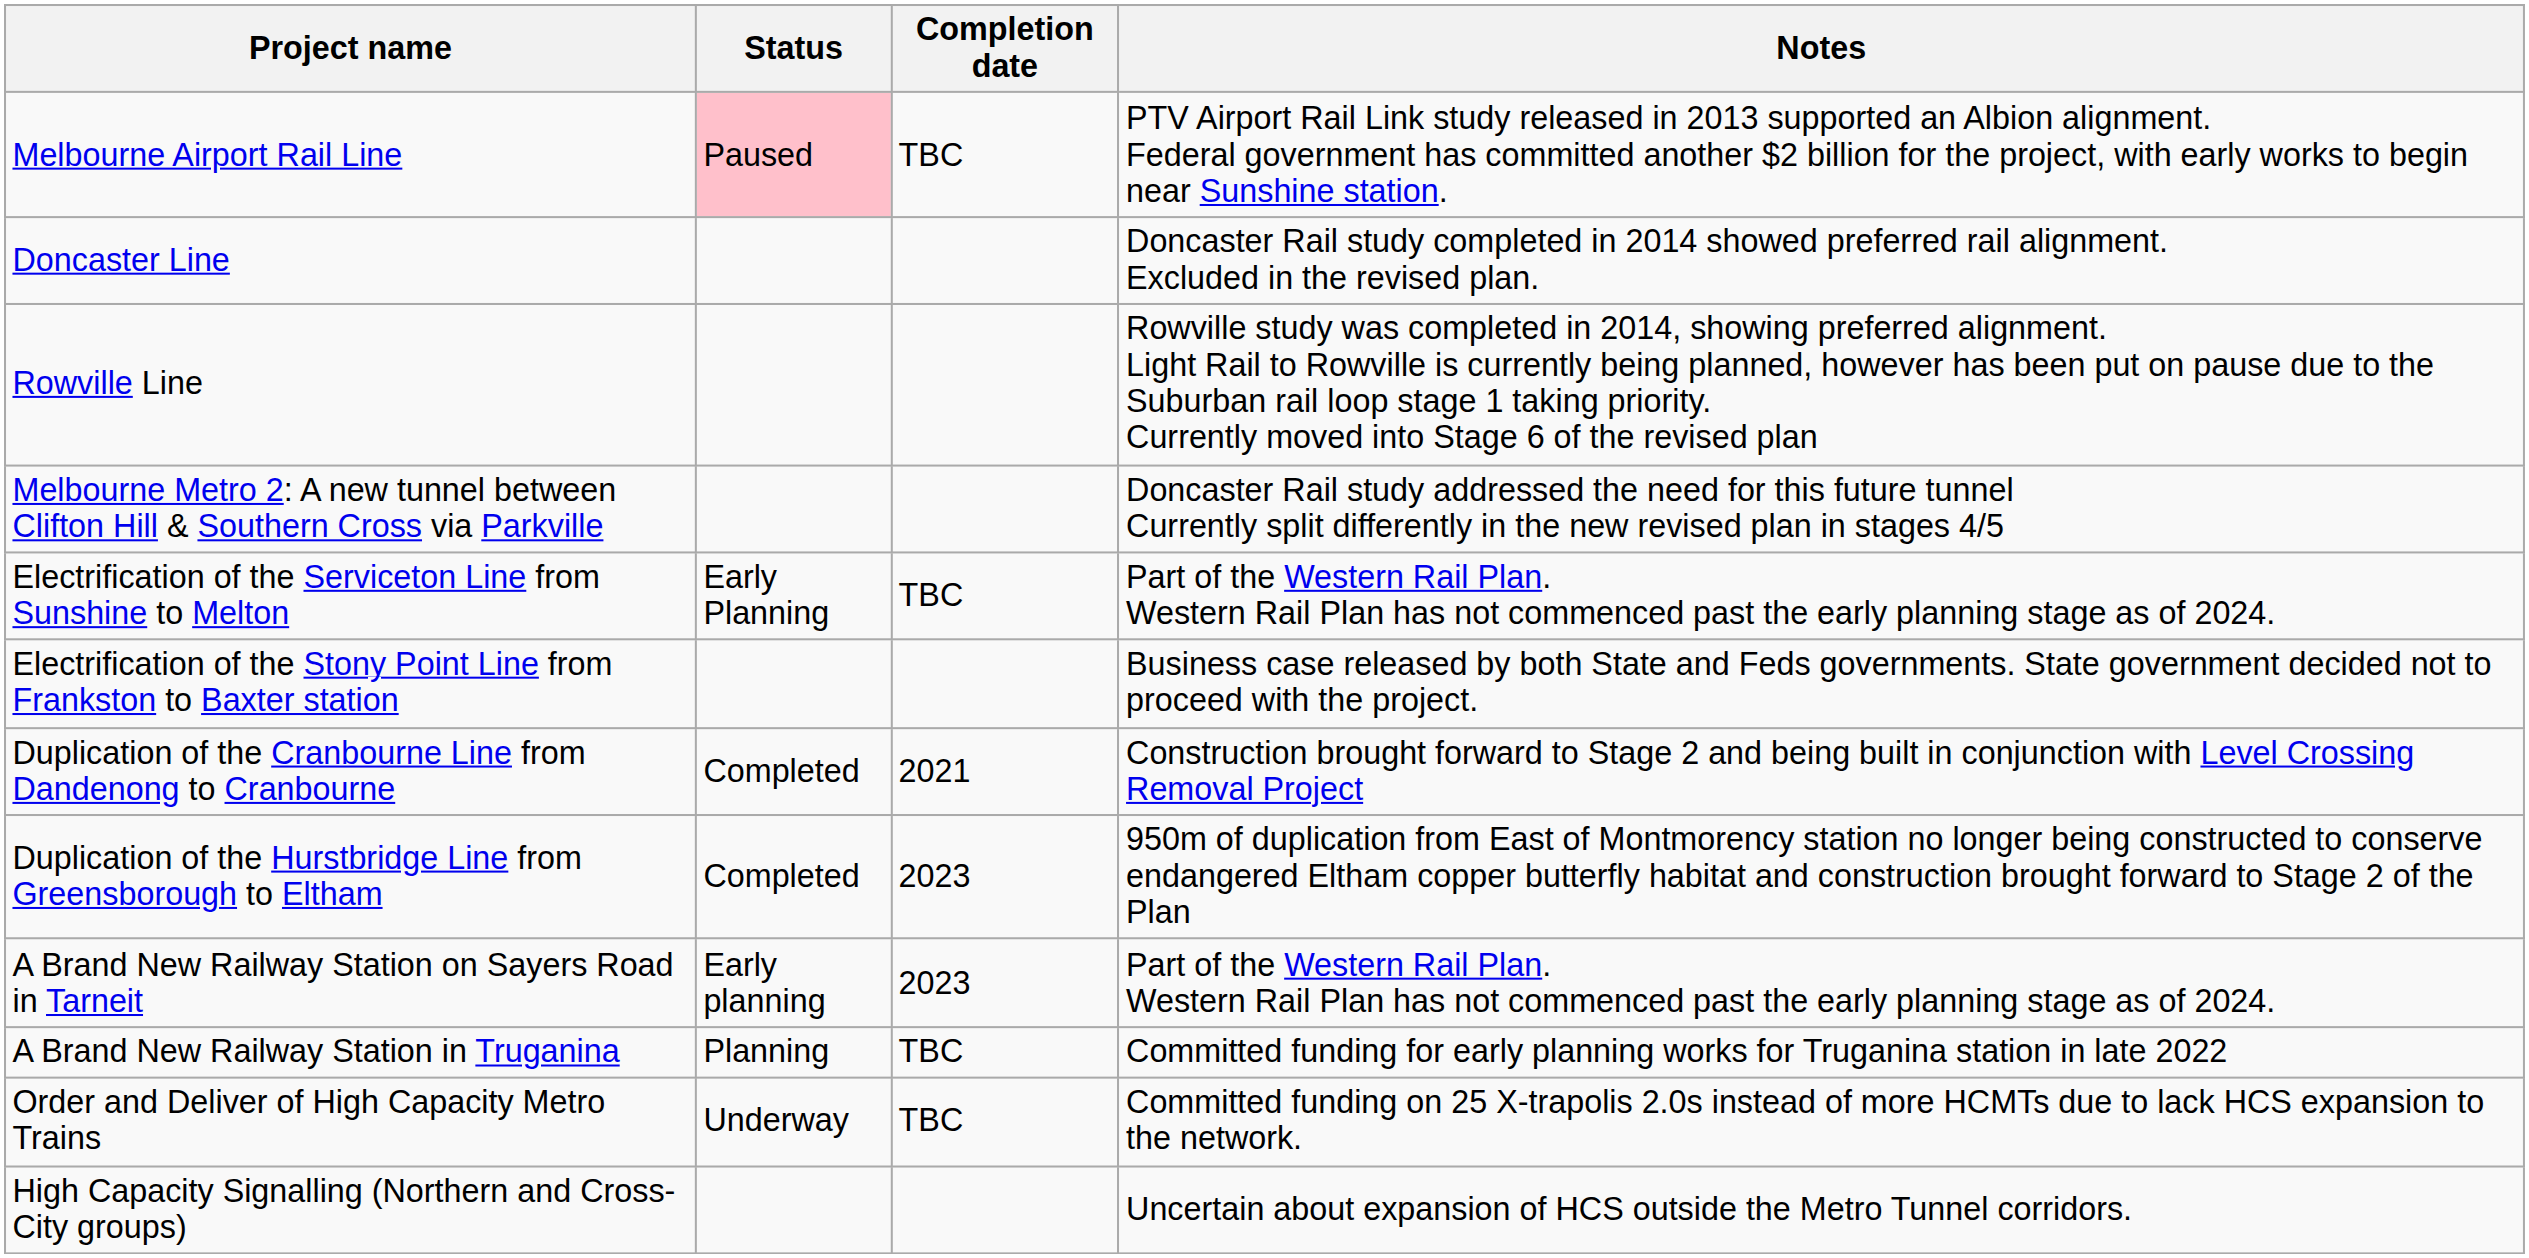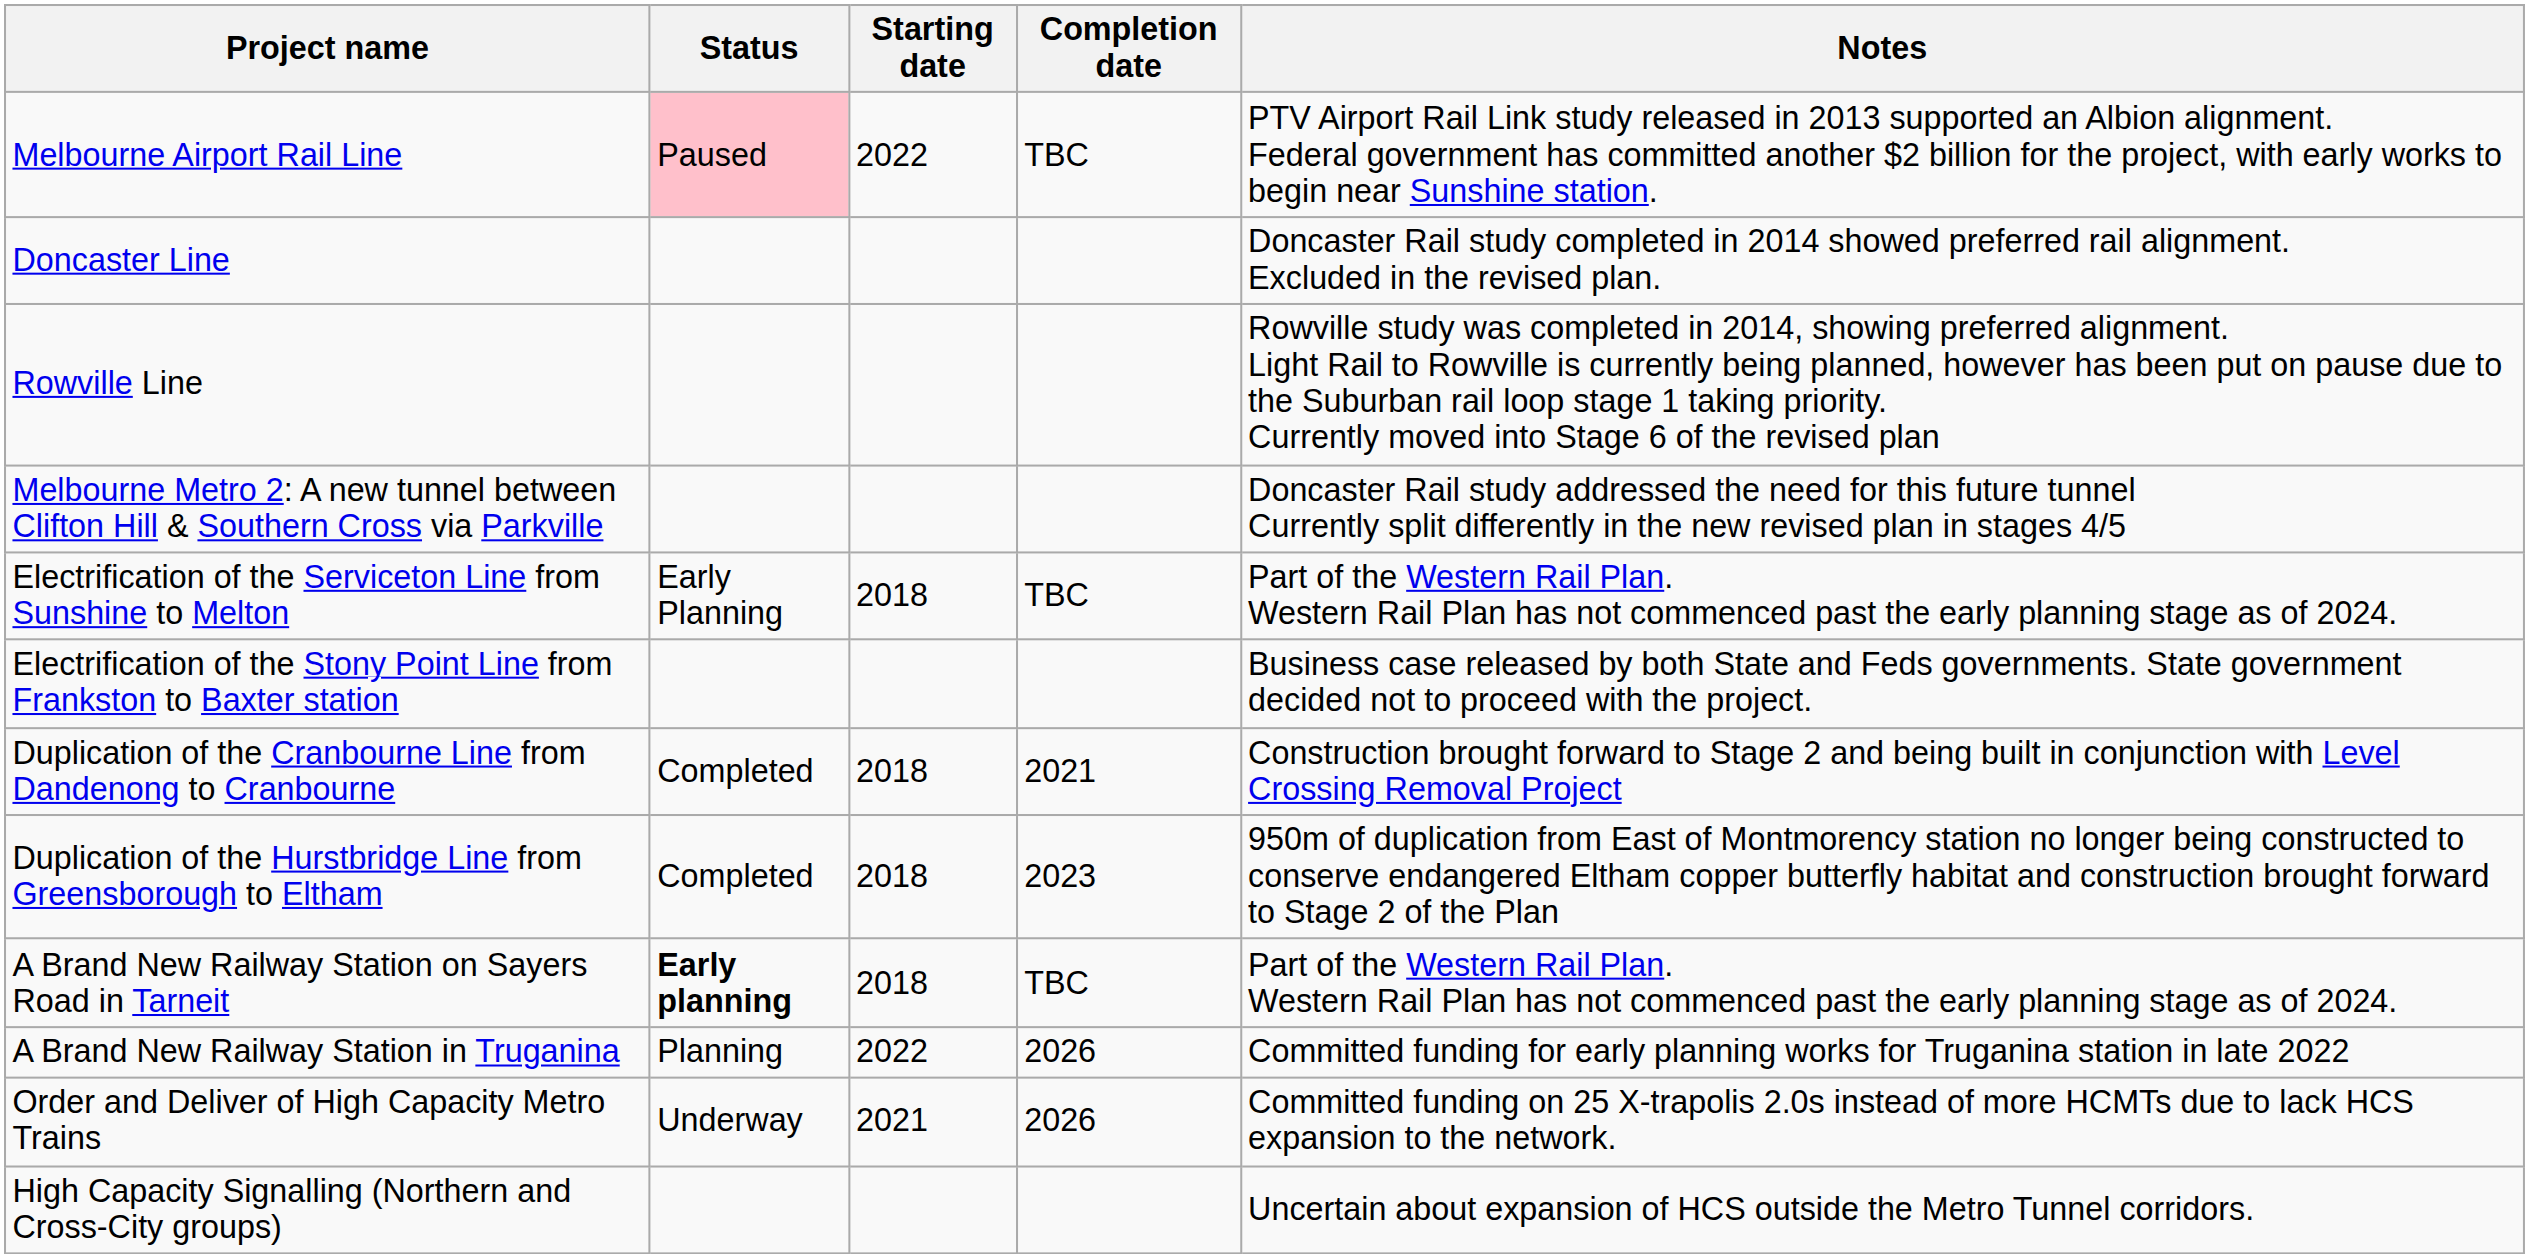 <table class="wikitable sortable">
 <tr>
 <th>Project name</th>
 <th>Status</th>
+<th>Starting date</th>
 <th>Completion date</th>
 <th>Notes</th>
 </tr>
 <tr>
 <td><a href='#'>Melbourne Airport Rail Line</a></td>
 <td style="background: pink;">Paused</td>
+<td>2022</td>
 <td>TBC</td>
 <td>PTV Airport Rail Link study released in 2013 supported an Albion alignment.<br>Federal government has committed another $2 billion for the project, with early works to begin near <a href='#'>Sunshine station</a>.</td>
 </tr>
 <tr>
 <td><a href='#'>Doncaster Line</a></td>
+<td></td>
 <td></td>
 <td></td>
 <td>Doncaster Rail study completed in 2014 showed preferred rail alignment.<br>Excluded in the revised plan.</td>
 </tr>
 <tr>
 <td><a href='#'>Rowville</a> Line</td>
 <td></td>
 <td></td>
+<td></td>
 <td>Rowville study was completed in 2014, showing preferred alignment.<br>Light Rail to Rowville is currently being planned, however has been put on pause due to the Suburban rail loop stage 1 taking priority.<br>Currently moved into Stage 6 of the revised plan</td>
 </tr>
 <tr>
 <td><a href='#'>Melbourne Metro 2</a>: A new tunnel between <a href='#'>Clifton Hill</a> & <a href='#'>Southern Cross</a> via <a href='#'>Parkville</a></td>
+<td></td>
 <td></td>
 <td></td>
 <td>Doncaster Rail study addressed the need for this future tunnel<br>Currently split differently in the new revised plan in stages 4/5</td>
 </tr>
 <tr>
 <td>Electrification of the <a href='#'>Serviceton Line</a> from <a href='#'>Sunshine</a> to <a href='#'>Melton</a></td>
 <td>Early Planning</td>
+<td>2018</td>
 <td>TBC</td>
 <td>Part of the <a href='#'>Western Rail Plan</a>.<br>Western Rail Plan has not commenced past the early planning stage as of 2024.</td>
 </tr>
 <tr>
 <td>Electrification of the <a href='#'>Stony Point Line</a> from <a href='#'>Frankston</a> to <a href='#'>Baxter station</a></td>
 <td></td>
 <td></td>
+<td></td>
 <td>Business case released by both State and Feds governments. State government decided not to proceed with the project.</td>
 </tr>
 <tr>
 <td>Duplication of the <a href='#'>Cranbourne Line</a> from <a href='#'>Dandenong</a> to <a href='#'>Cranbourne</a></td>
 <td>Completed</td>
+<td>2018</td>
 <td>2021</td>
 <td>Construction brought forward to Stage 2 and being built in conjunction with <a href='#'>Level Crossing Removal Project</a></td>
 </tr>
 <tr>
 <td>Duplication of the <a href='#'>Hurstbridge Line</a> from <a href='#'>Greensborough</a> to <a href='#'>Eltham</a></td>
 <td>Completed</td>
+<td>2018</td>
 <td>2023</td>
 <td>950m of duplication from East of Montmorency station no longer being constructed to conserve endangered Eltham copper butterfly habitat and construction brought forward to Stage 2 of the Plan</td>
 </tr>
 <tr>
 <td>A Brand New Railway Station on Sayers Road in <a href='#'>Tarneit</a></td>
-<td>Early planning</td>
-<td>2023</td>
+<td><strong>Early planning</strong></td>
+<td>2018</td>
+<td>TBC</td>
 <td>Part of the <a href='#'>Western Rail Plan</a>.<br>Western Rail Plan has not commenced past the early planning stage as of 2024.</td>
 </tr>
 <tr>
 <td>A Brand New Railway Station in <a href='#'>Truganina</a></td>
 <td>Planning</td>
-<td>TBC</td>
+<td>2022</td>
+<td>2026</td>
 <td>Committed funding for early planning works for Truganina station in late 2022</td>
 </tr>
 <tr>
 <td>Order and Deliver of High Capacity Metro Trains</td>
 <td>Underway</td>
-<td>TBC</td>
+<td>2021</td>
+<td>2026</td>
 <td>Committed funding on 25 X-trapolis 2.0s instead of more HCMTs due to lack HCS expansion to the network.</td>
 </tr>
 <tr>
 <td>High Capacity Signalling (Northern and Cross-City groups)</td>
 <td></td>
 <td></td>
+<td></td>
 <td>Uncertain about expansion of HCS outside the Metro Tunnel corridors.</td>
 </tr>
 </table>
